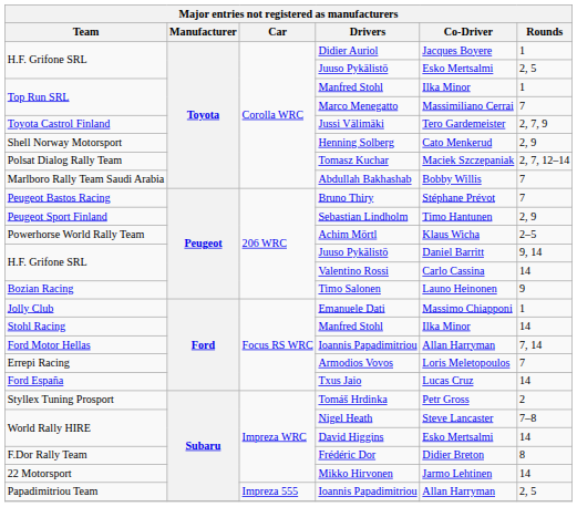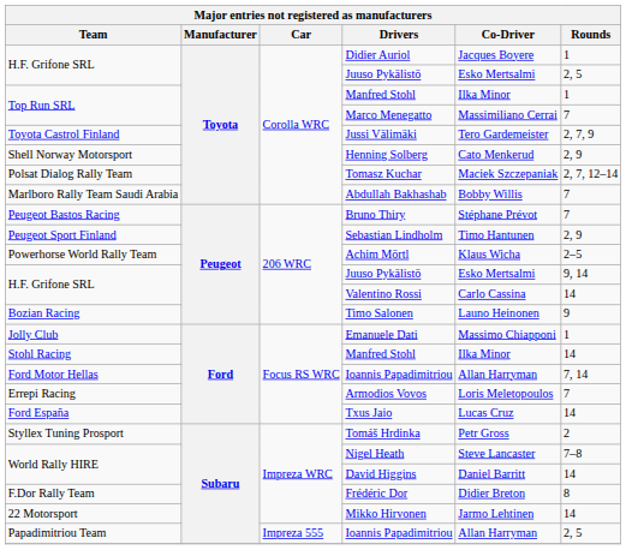 <table class="wikitable" style="font-size: 85%">
 <tr>
 <th colspan=6>Major entries not registered as manufacturers</th>
 </tr>
 <tr>
 <th>Team</th>
 <th>Manufacturer</th>
 <th>Car</th>
 <th>Drivers</th>
 <th>Co-Driver</th>
 <th>Rounds</th>
 </tr>
 <tr>
 <td rowspan=2> H.F. Grifone SRL</td>
 <th rowspan=8><a href='#'>Toyota</a></th>
 <td rowspan=8><a href='#'>Corolla WRC</a></td>
 <td> <a href='#'>Didier Auriol</a></td>
 <td> <a href='#'>Jacques Boyere</a></td>
 <td>1</td>
 </tr>
 <tr>
 <td> <a href='#'>Juuso Pykälistö</a></td>
 <td> <a href='#'>Esko Mertsalmi</a></td>
 <td>2, 5</td>
 </tr>
 <tr>
 <td rowspan=2> <a href='#'>Top Run SRL</a></td>
 <td> <a href='#'>Manfred Stohl</a></td>
 <td> <a href='#'>Ilka Minor</a></td>
 <td>1</td>
 </tr>
 <tr>
 <td> <a href='#'>Marco Menegatto</a></td>
 <td> <a href='#'>Massimiliano Cerrai</a></td>
 <td>7</td>
 </tr>
 <tr>
 <td> <a href='#'>Toyota Castrol Finland</a></td>
 <td> <a href='#'>Jussi Välimäki</a></td>
 <td> <a href='#'>Tero Gardemeister</a></td>
 <td>2, 7, 9</td>
 </tr>
 <tr>
 <td> Shell Norway Motorsport</td>
 <td> <a href='#'>Henning Solberg</a></td>
 <td> <a href='#'>Cato Menkerud</a></td>
 <td>2, 9</td>
 </tr>
 <tr>
 <td> Polsat Dialog Rally Team</td>
 <td> <a href='#'>Tomasz Kuchar</a></td>
 <td nowrap> <a href='#'>Maciek Szczepaniak</a></td>
 <td>2, 7, 12–14</td>
 </tr>
 <tr>
 <td nowrap> Marlboro Rally Team Saudi Arabia</td>
 <td nowrap> <a href='#'>Abdullah Bakhashab</a></td>
 <td> <a href='#'>Bobby Willis</a></td>
 <td>7</td>
 </tr>
 <tr>
 <td> <a href='#'>Peugeot Bastos Racing</a></td>
 <th rowspan=6><a href='#'>Peugeot</a></th>
 <td rowspan=6><a href='#'>206 WRC</a></td>
 <td> <a href='#'>Bruno Thiry</a></td>
 <td> <a href='#'>Stéphane Prévot</a></td>
 <td>7</td>
 </tr>
 <tr>
 <td> <a href='#'>Peugeot Sport Finland</a></td>
 <td> <a href='#'>Sebastian Lindholm</a></td>
 <td> <a href='#'>Timo Hantunen</a></td>
 <td>2, 9</td>
 </tr>
 <tr>
 <td> Powerhorse World Rally Team</td>
 <td> <a href='#'>Achim Mörtl</a></td>
 <td> <a href='#'>Klaus Wicha</a></td>
 <td>2–5</td>
 </tr>
 <tr>
 <td rowspan=2> H.F. Grifone SRL</td>
 <td> <a href='#'>Juuso Pykälistö</a></td>
-<td> <a href='#'>Daniel Barritt</a></td>
+<td> <a href='#'>Esko Mertsalmi</a></td>
 <td>9, 14</td>
 </tr>
 <tr>
 <td> <a href='#'>Valentino Rossi</a></td>
 <td> <a href='#'>Carlo Cassina</a></td>
 <td>14</td>
 </tr>
 <tr>
 <td> <a href='#'>Bozian Racing</a></td>
 <td> <a href='#'>Timo Salonen</a></td>
 <td> <a href='#'>Launo Heinonen</a></td>
 <td>9</td>
 </tr>
 <tr>
 <td> <a href='#'>Jolly Club</a></td>
 <th rowspan=5><a href='#'>Ford</a></th>
 <td rowspan=5><a href='#'>Focus RS WRC</a></td>
 <td> <a href='#'>Emanuele Dati</a></td>
 <td> <a href='#'>Massimo Chiapponi</a></td>
 <td>1</td>
 </tr>
 <tr>
 <td> <a href='#'>Stohl Racing</a></td>
 <td> <a href='#'>Manfred Stohl</a></td>
 <td> <a href='#'>Ilka Minor</a></td>
 <td>14</td>
 </tr>
 <tr>
 <td> <a href='#'>Ford Motor Hellas</a></td>
 <td nowrap> <a href='#'>Ioannis Papadimitriou</a></td>
 <td> <a href='#'>Allan Harryman</a></td>
 <td>7, 14</td>
 </tr>
 <tr>
 <td> Errepi Racing</td>
 <td> <a href='#'>Armodios Vovos</a></td>
 <td> <a href='#'>Loris Meletopoulos</a></td>
 <td>7</td>
 </tr>
 <tr>
 <td> <a href='#'>Ford España</a></td>
 <td> <a href='#'>Txus Jaio</a></td>
 <td> <a href='#'>Lucas Cruz</a></td>
 <td>14</td>
 </tr>
 <tr>
 <td> Styllex Tuning Prosport</td>
 <th rowspan=6><a href='#'>Subaru</a></th>
 <td rowspan=5><a href='#'>Impreza WRC</a></td>
 <td> <a href='#'>Tomáš Hrdinka</a></td>
 <td> <a href='#'>Petr Gross</a></td>
 <td>2</td>
 </tr>
 <tr>
 <td rowspan=2> World Rally HIRE</td>
 <td> <a href='#'>Nigel Heath</a></td>
 <td> <a href='#'>Steve Lancaster</a></td>
 <td>7–8</td>
 </tr>
 <tr>
 <td> <a href='#'>David Higgins</a></td>
-<td> <a href='#'>Esko Mertsalmi</a></td>
+<td> <a href='#'>Daniel Barritt</a></td>
 <td>14</td>
 </tr>
 <tr>
 <td> F.Dor Rally Team</td>
 <td> <a href='#'>Frédéric Dor</a></td>
 <td> <a href='#'>Didier Breton</a></td>
 <td>8</td>
 </tr>
 <tr>
 <td> 22 Motorsport</td>
 <td> <a href='#'>Mikko Hirvonen</a></td>
 <td> <a href='#'>Jarmo Lehtinen</a></td>
 <td>14</td>
 </tr>
 <tr>
 <td> Papadimitriou Team</td>
 <td><a href='#'>Impreza 555</a></td>
 <td> <a href='#'>Ioannis Papadimitriou</a></td>
 <td> <a href='#'>Allan Harryman</a></td>
 <td>2, 5</td>
 </tr>
 <tr>
 </tr>
 </table>
